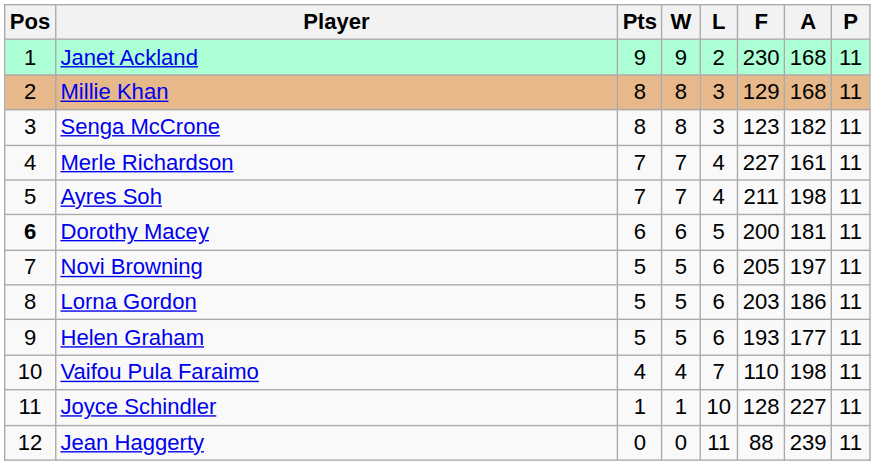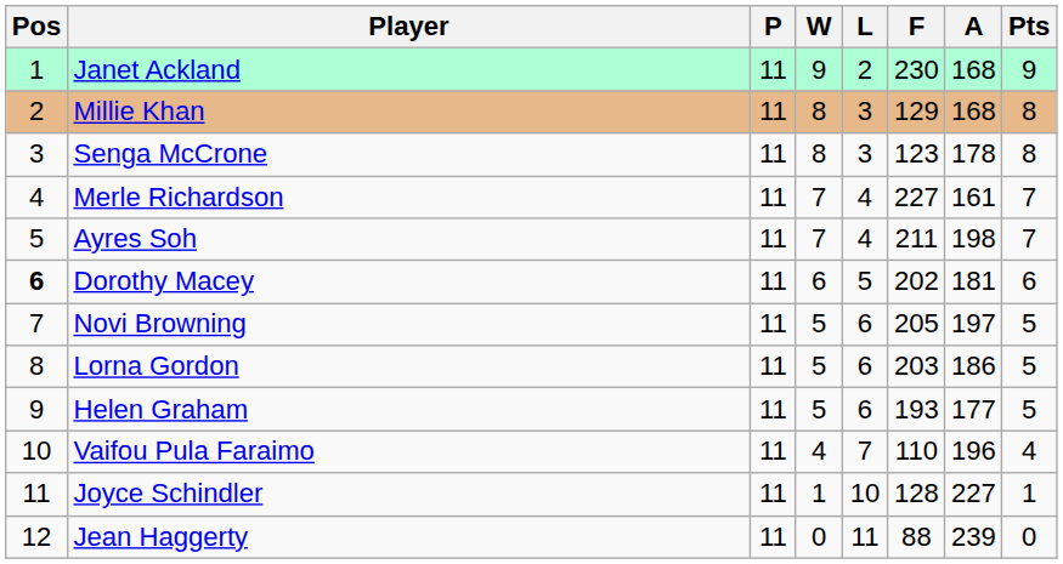 <table class="wikitable" style="font-size: 100%">
 <tr>
 <th width=20>Pos</th>
 <th width=400>Player</th>
-<th width=20>Pts</th>
+<th width=20>P</th>
 <th width=20>W</th>
 <th width=20>L</th>
 <th width=20>F</th>
 <th width=20>A</th>
-<th width=20>P</th>
+<th width=20>Pts</th>
 </tr>
 <tr align=center style="background: #ADFFD6;">
 <td>1</td>
 <td align="left"> <a href='#'>Janet Ackland</a></td>
-<td>9</td>
+<td>11</td>
 <td>9</td>
 <td>2</td>
 <td>230</td>
 <td>168</td>
-<td>11</td>
+<td>9</td>
 </tr>
 <tr align=center style="background: #E6B88A;">
 <td>2</td>
 <td align="left"> <a href='#'>Millie Khan</a></td>
-<td>8</td>
+<td>11</td>
 <td>8</td>
 <td>3</td>
 <td>129</td>
 <td>168</td>
-<td>11</td>
+<td>8</td>
 </tr>
 <tr align=center>
 <td>3</td>
 <td align="left"> <a href='#'>Senga McCrone</a></td>
-<td>8</td>
+<td>11</td>
 <td>8</td>
 <td>3</td>
 <td>123</td>
-<td>182</td>
-<td>11</td>
+<td>178</td>
+<td>8</td>
 </tr>
 <tr align=center>
 <td>4</td>
 <td align="left"> <a href='#'>Merle Richardson</a></td>
-<td>7</td>
+<td>11</td>
 <td>7</td>
 <td>4</td>
 <td>227</td>
 <td>161</td>
-<td>11</td>
+<td>7</td>
 </tr>
 <tr align=center>
 <td>5</td>
 <td align="left"> <a href='#'>Ayres Soh</a></td>
-<td>7</td>
+<td>11</td>
 <td>7</td>
 <td>4</td>
 <td>211</td>
 <td>198</td>
-<td>11</td>
+<td>7</td>
 </tr>
 <tr align=center>
 <td><strong>6</strong></td>
 <td align="left"> <a href='#'>Dorothy Macey</a></td>
-<td>6</td>
+<td>11</td>
 <td>6</td>
 <td>5</td>
-<td>200</td>
+<td>202</td>
 <td>181</td>
-<td>11</td>
+<td>6</td>
 </tr>
 <tr align=center>
 <td>7</td>
 <td align="left"> <a href='#'>Novi Browning</a></td>
-<td>5</td>
+<td>11</td>
 <td>5</td>
 <td>6</td>
 <td>205</td>
 <td>197</td>
-<td>11</td>
+<td>5</td>
 </tr>
 <tr align=center>
 <td>8</td>
 <td align="left"> <a href='#'>Lorna Gordon</a></td>
-<td>5</td>
+<td>11</td>
 <td>5</td>
 <td>6</td>
 <td>203</td>
 <td>186</td>
-<td>11</td>
+<td>5</td>
 </tr>
 <tr align=center>
 <td>9</td>
 <td align="left"> <a href='#'>Helen Graham</a></td>
-<td>5</td>
+<td>11</td>
 <td>5</td>
 <td>6</td>
 <td>193</td>
 <td>177</td>
-<td>11</td>
+<td>5</td>
 </tr>
 <tr align=center>
 <td>10</td>
 <td align="left"> <a href='#'>Vaifou Pula Faraimo</a></td>
-<td>4</td>
+<td>11</td>
 <td>4</td>
 <td>7</td>
 <td>110</td>
-<td>198</td>
-<td>11</td>
+<td>196</td>
+<td>4</td>
 </tr>
 <tr align=center>
 <td>11</td>
 <td align="left"> <a href='#'>Joyce Schindler</a></td>
-<td>1</td>
+<td>11</td>
 <td>1</td>
 <td>10</td>
 <td>128</td>
 <td>227</td>
-<td>11</td>
+<td>1</td>
 </tr>
 <tr align=center>
 <td>12</td>
 <td align="left"> <a href='#'>Jean Haggerty</a></td>
-<td>0</td>
+<td>11</td>
 <td>0</td>
 <td>11</td>
 <td>88</td>
 <td>239</td>
-<td>11</td>
+<td>0</td>
 </tr>
 </table>
